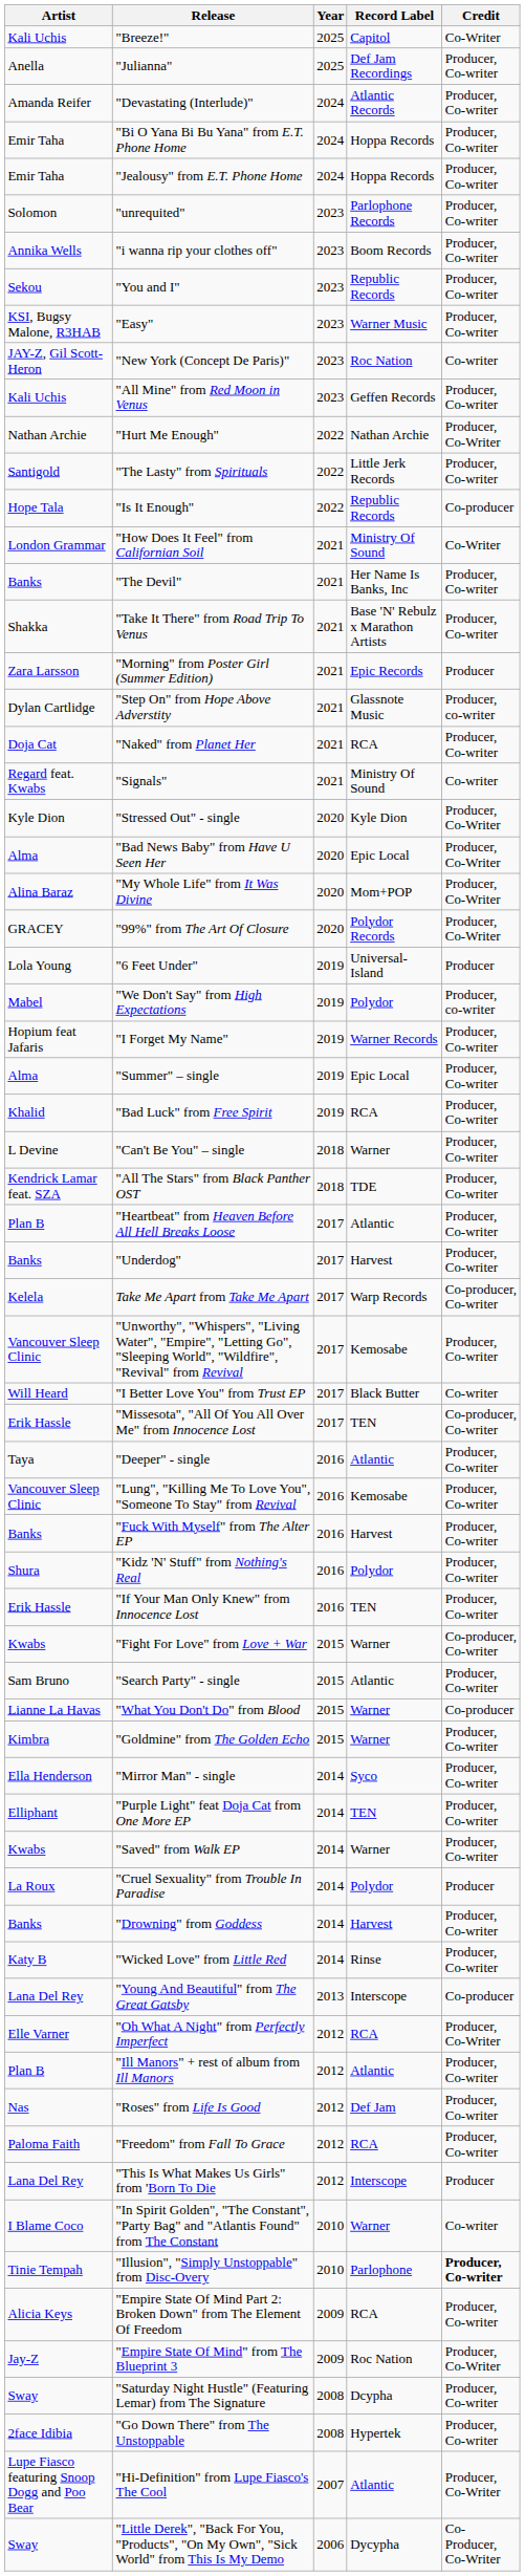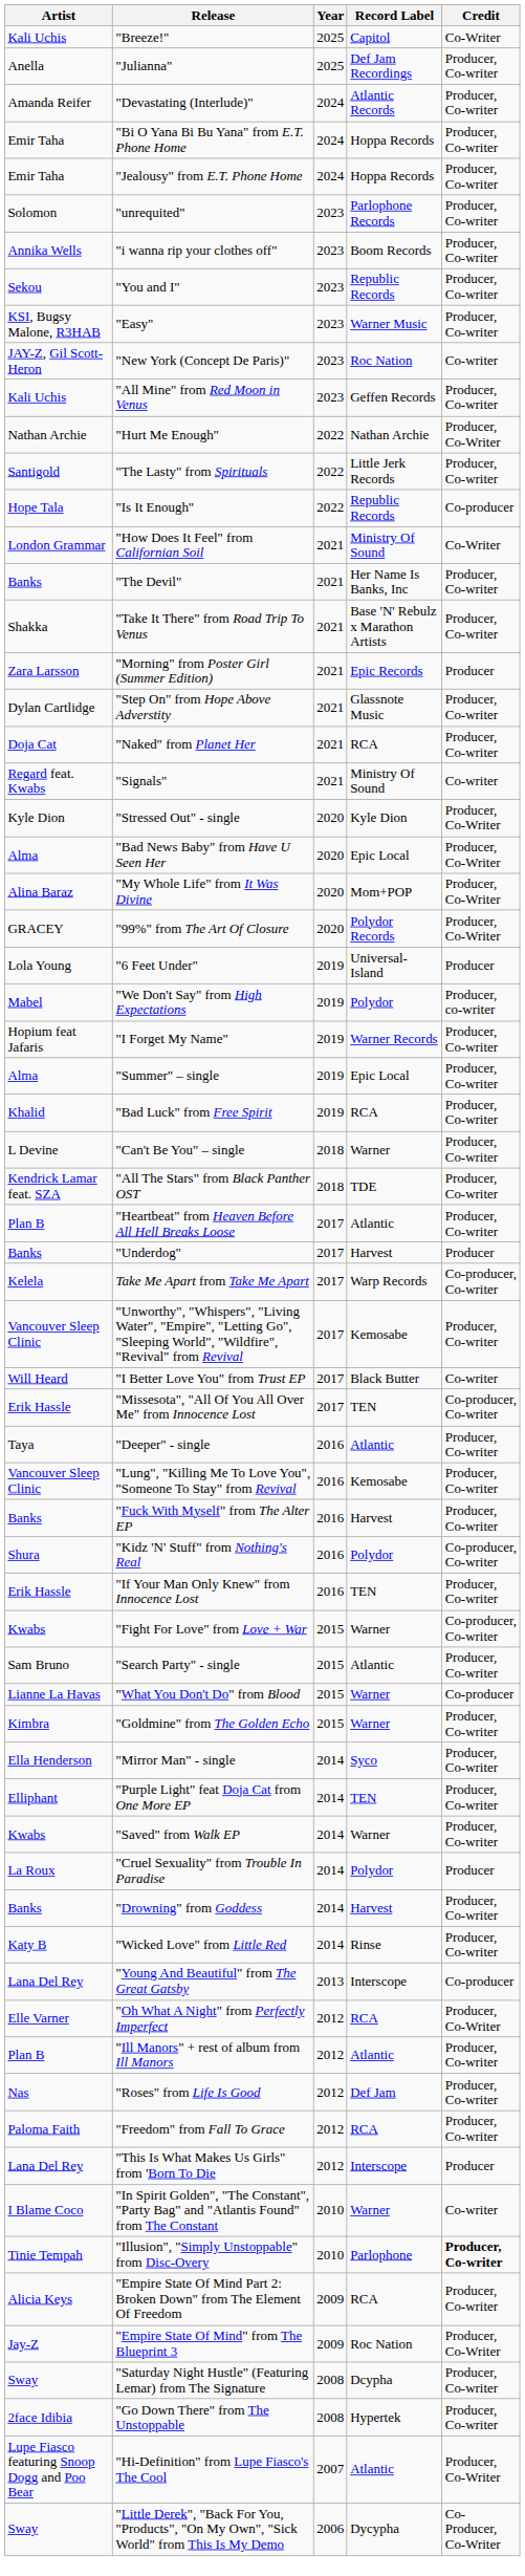 <table class="wikitable sortable">
 <tr>
 <th>Artist</th>
 <th>Release</th>
 <th>Year</th>
 <th>Record Label</th>
 <th>Credit</th>
 </tr>
 <tr>
 <td><a href='#'>Kali Uchis</a></td>
 <td>"Breeze!"</td>
 <td>2025</td>
 <td><a href='#'>Capitol</a></td>
 <td>Co-Writer</td>
 </tr>
 <tr>
 <td>Anella</td>
 <td>"Julianna"</td>
 <td>2025</td>
 <td><a href='#'>Def Jam Recordings</a></td>
 <td>Producer, Co-writer</td>
 </tr>
 <tr>
 <td>Amanda Reifer</td>
 <td>"Devastating (Interlude)"</td>
 <td>2024</td>
 <td><a href='#'>Atlantic Records</a></td>
 <td>Producer, Co-writer</td>
 </tr>
 <tr>
 <td>Emir Taha</td>
 <td>"Bi O Yana Bi Bu Yana" from <em>E.T. Phone Home</em></td>
 <td>2024</td>
 <td>Hoppa Records</td>
 <td>Producer, Co-writer</td>
 </tr>
 <tr>
 <td>Emir Taha</td>
 <td>"Jealousy" from <em>E.T. Phone Home</em></td>
 <td>2024</td>
 <td>Hoppa Records</td>
 <td>Producer, Co-writer</td>
 </tr>
 <tr>
 <td>Solomon</td>
 <td>"unrequited"</td>
 <td>2023</td>
 <td><a href='#'>Parlophone Records</a></td>
 <td>Producer, Co-writer</td>
 </tr>
 <tr>
 <td><a href='#'>Annika Wells</a></td>
 <td>"i wanna rip your clothes off"</td>
 <td>2023</td>
 <td>Boom Records</td>
 <td>Producer, Co-writer</td>
 </tr>
 <tr>
 <td><a href='#'>Sekou</a></td>
 <td>"You and I"</td>
 <td>2023</td>
 <td><a href='#'>Republic Records</a></td>
 <td>Producer, Co-writer</td>
 </tr>
 <tr>
 <td><a href='#'>KSI</a>, Bugsy Malone, <a href='#'>R3HAB</a></td>
 <td>"Easy"</td>
 <td>2023</td>
 <td><a href='#'>Warner Music</a></td>
 <td>Producer, Co-writer</td>
 </tr>
 <tr>
 <td><a href='#'>JAY-Z</a>, <a href='#'>Gil Scott-Heron</a></td>
 <td>"New York (Concept De Paris)"</td>
 <td>2023</td>
 <td><a href='#'>Roc Nation</a></td>
 <td>Co-writer</td>
 </tr>
 <tr>
 <td><a href='#'>Kali Uchis</a></td>
 <td>"All Mine" from <em><a href='#'>Red Moon in Venus</a></em></td>
 <td>2023</td>
 <td>Geffen Records</td>
 <td>Producer, Co-writer</td>
 </tr>
 <tr>
 <td>Nathan Archie</td>
 <td>"Hurt Me Enough"</td>
 <td>2022</td>
 <td>Nathan Archie</td>
 <td>Producer, Co-Writer</td>
 </tr>
 <tr>
 <td><a href='#'>Santigold</a></td>
 <td>"The Lasty" from <em><a href='#'>Spirituals</a></em></td>
 <td>2022</td>
 <td>Little Jerk Records</td>
 <td>Producer, Co-writer</td>
 </tr>
 <tr>
 <td><a href='#'>Hope Tala</a></td>
 <td>"Is It Enough"</td>
 <td>2022</td>
 <td><a href='#'>Republic Records</a></td>
 <td>Co-producer</td>
 </tr>
 <tr>
 <td><a href='#'>London Grammar</a></td>
 <td>"How Does It Feel" from <em><a href='#'>Californian Soil</a></em></td>
 <td>2021</td>
 <td><a href='#'>Ministry Of Sound</a></td>
 <td>Co-Writer</td>
 </tr>
 <tr>
 <td><a href='#'>Banks</a></td>
 <td>"The Devil"</td>
 <td>2021</td>
 <td>Her Name Is Banks, Inc</td>
 <td>Producer, Co-writer</td>
 </tr>
 <tr>
 <td>Shakka</td>
 <td>"Take It There" from <em>Road Trip To Venus</em></td>
 <td>2021</td>
 <td>Base 'N' Rebulz x Marathon Artists</td>
 <td>Producer, Co-writer</td>
 </tr>
 <tr>
 <td><a href='#'>Zara Larsson</a></td>
 <td>"Morning" from <em>Poster Girl (Summer Edition)</em></td>
 <td>2021</td>
 <td><a href='#'>Epic Records</a></td>
 <td>Producer</td>
 </tr>
 <tr>
 <td>Dylan Cartlidge</td>
 <td>"Step On" from <em>Hope Above Adverstity</em></td>
 <td>2021</td>
 <td>Glassnote Music</td>
-<td>Producer, co-writer</td>
+<td>Producer, Co-writer</td>
 </tr>
 <tr>
 <td><a href='#'>Doja Cat</a></td>
 <td>"Naked" from <em><a href='#'>Planet Her</a></em></td>
 <td>2021</td>
 <td>RCA</td>
 <td>Producer, Co-writer</td>
 </tr>
 <tr>
 <td><a href='#'>Regard</a> feat. <a href='#'>Kwabs</a></td>
 <td>"Signals"</td>
 <td>2021</td>
 <td>Ministry Of Sound</td>
 <td>Co-writer</td>
 </tr>
 <tr>
 <td>Kyle Dion</td>
 <td>"Stressed Out" - single</td>
 <td>2020</td>
 <td>Kyle Dion</td>
 <td>Producer, Co-Writer</td>
 </tr>
 <tr>
 <td><a href='#'>Alma</a></td>
 <td>"Bad News Baby" from <em>Have U Seen Her</em></td>
 <td>2020</td>
 <td>Epic Local</td>
 <td>Producer, Co-Writer</td>
 </tr>
 <tr>
 <td><a href='#'>Alina Baraz</a></td>
 <td>"My Whole Life" from <em><a href='#'>It Was Divine</a></em></td>
 <td>2020</td>
 <td>Mom+POP</td>
 <td>Producer, Co-Writer</td>
 </tr>
 <tr>
 <td>GRACEY</td>
 <td>"99%" from <em>The Art Of Closure</em></td>
 <td>2020</td>
 <td><a href='#'>Polydor Records</a></td>
 <td>Producer, Co-Writer</td>
 </tr>
 <tr>
 <td>Lola Young</td>
 <td>"6 Feet Under"</td>
 <td>2019</td>
 <td>Universal- Island</td>
 <td>Producer</td>
 </tr>
 <tr>
 <td><a href='#'>Mabel</a></td>
 <td>"We Don't Say" from <em><a href='#'>High Expectations</a></em></td>
 <td>2019</td>
 <td><a href='#'>Polydor</a></td>
 <td>Producer, co-writer</td>
 </tr>
 <tr>
 <td>Hopium feat Jafaris</td>
 <td>"I Forget My Name"</td>
 <td>2019</td>
 <td><a href='#'>Warner Records</a></td>
 <td>Producer, Co-writer</td>
 </tr>
 <tr>
 <td><a href='#'>Alma</a></td>
 <td>"Summer" – single</td>
 <td>2019</td>
 <td>Epic Local</td>
 <td>Producer, Co-writer</td>
 </tr>
 <tr>
 <td><a href='#'>Khalid</a></td>
 <td>"Bad Luck" from <em><a href='#'>Free Spirit</a></em></td>
 <td>2019</td>
 <td>RCA</td>
 <td>Producer, Co-writer</td>
 </tr>
 <tr>
 <td>L Devine</td>
 <td>"Can't Be You" – single</td>
 <td>2018</td>
 <td>Warner</td>
 <td>Producer, Co-writer</td>
 </tr>
 <tr>
 <td><a href='#'>Kendrick Lamar</a> feat. <a href='#'>SZA</a></td>
 <td>"All The Stars" from <em>Black Panther OST</em></td>
 <td>2018</td>
 <td>TDE</td>
 <td>Producer, Co-writer</td>
 </tr>
 <tr>
 <td><a href='#'>Plan B</a></td>
 <td>"Heartbeat" from <em><a href='#'>Heaven Before All Hell Breaks Loose</a></em></td>
 <td>2017</td>
 <td>Atlantic</td>
 <td>Producer, Co-writer</td>
 </tr>
 <tr>
 <td><a href='#'>Banks</a></td>
 <td>"Underdog"</td>
 <td>2017</td>
 <td>Harvest</td>
-<td>Producer, Co-writer</td>
+<td>Producer</td>
 </tr>
 <tr>
 <td><a href='#'>Kelela</a></td>
 <td><em>Take Me Apart</em> from <em><a href='#'>Take Me Apart</a></em></td>
 <td>2017</td>
 <td>Warp Records</td>
 <td>Co-producer, Co-writer</td>
 </tr>
 <tr>
 <td><a href='#'>Vancouver Sleep Clinic</a></td>
 <td>"Unworthy", "Whispers", "Living Water", "Empire", "Letting Go", "Sleeping World", "Wildfire", "Revival" from <em><a href='#'>Revival</a></em></td>
 <td>2017</td>
 <td>Kemosabe</td>
 <td>Producer, Co-writer</td>
 </tr>
 <tr>
 <td><a href='#'>Will Heard</a></td>
 <td>"I Better Love You" from <em>Trust EP</em></td>
 <td>2017</td>
 <td>Black Butter</td>
 <td>Co-writer</td>
 </tr>
 <tr>
 <td><a href='#'>Erik Hassle</a></td>
 <td>"Missesota", "All Of You All Over Me" from <em>Innocence Lost</em></td>
 <td>2017</td>
 <td>TEN</td>
 <td>Co-producer, Co-writer</td>
 </tr>
 <tr>
 <td>Taya</td>
 <td>"Deeper" - single</td>
 <td>2016</td>
 <td><a href='#'>Atlantic</a></td>
 <td>Producer, Co-writer</td>
 </tr>
 <tr>
 <td><a href='#'>Vancouver Sleep Clinic</a></td>
 <td>"Lung", "Killing Me To Love You", "Someone To Stay" from <em><a href='#'>Revival</a></em></td>
 <td>2016</td>
 <td>Kemosabe</td>
 <td>Producer, Co-writer</td>
 </tr>
 <tr>
 <td><a href='#'>Banks</a></td>
 <td>"<a href='#'>Fuck With Myself</a>" from <em>The Alter EP</em></td>
 <td>2016</td>
 <td>Harvest</td>
 <td>Producer, Co-writer</td>
 </tr>
 <tr>
 <td><a href='#'>Shura</a></td>
 <td>"Kidz 'N' Stuff" from <em><a href='#'>Nothing's Real</a></em></td>
 <td>2016</td>
 <td><a href='#'>Polydor</a></td>
-<td>Producer, Co-writer</td>
+<td>Co-producer, Co-writer</td>
 </tr>
 <tr>
 <td><a href='#'>Erik Hassle</a></td>
 <td>"If Your Man Only Knew" from <em>Innocence Lost</em></td>
 <td>2016</td>
 <td>TEN</td>
 <td>Producer, Co-writer</td>
 </tr>
 <tr>
 <td><a href='#'>Kwabs</a></td>
 <td>"Fight For Love" from <em><a href='#'>Love + War</a></em></td>
 <td>2015</td>
 <td>Warner</td>
 <td>Co-producer, Co-writer</td>
 </tr>
 <tr>
 <td>Sam Bruno</td>
 <td>"Search Party" - single</td>
 <td>2015</td>
 <td>Atlantic</td>
 <td>Producer, Co-writer</td>
 </tr>
 <tr>
 <td><a href='#'>Lianne La Havas</a></td>
 <td>"<a href='#'>What You Don't Do</a>" from <em>Blood</em></td>
 <td>2015</td>
 <td><a href='#'>Warner</a></td>
 <td>Co-producer</td>
 </tr>
 <tr>
 <td><a href='#'>Kimbra</a></td>
 <td>"Goldmine" from <em><a href='#'>The Golden Echo</a></em></td>
 <td>2015</td>
 <td><a href='#'>Warner</a></td>
 <td>Producer, Co-writer</td>
 </tr>
 <tr>
 <td><a href='#'>Ella Henderson</a></td>
 <td>"Mirror Man" -  single</td>
 <td>2014</td>
 <td><a href='#'>Syco</a></td>
 <td>Producer, Co-writer</td>
 </tr>
 <tr>
 <td><a href='#'>Elliphant</a></td>
 <td>"Purple Light" feat <a href='#'>Doja Cat</a> from <em>One More EP</em></td>
 <td>2014</td>
 <td><a href='#'>TEN</a></td>
 <td>Producer, Co-writer</td>
 </tr>
 <tr>
 <td><a href='#'>Kwabs</a></td>
 <td>"Saved" from <em>Walk EP</em></td>
 <td>2014</td>
 <td>Warner</td>
 <td>Producer, Co-writer</td>
 </tr>
 <tr>
 <td><a href='#'>La Roux</a></td>
 <td>"Cruel Sexuality" from <em>Trouble In Paradise</em></td>
 <td>2014</td>
 <td><a href='#'>Polydor</a></td>
 <td>Producer</td>
 </tr>
 <tr>
 <td><a href='#'>Banks</a></td>
 <td>"<a href='#'>Drowning</a>" from <em><a href='#'>Goddess</a></em></td>
 <td>2014</td>
 <td><a href='#'>Harvest</a></td>
 <td>Producer, Co-writer</td>
 </tr>
 <tr>
 <td><a href='#'>Katy B</a></td>
 <td>"Wicked Love" from <em><a href='#'>Little Red</a></em></td>
 <td>2014</td>
 <td>Rinse</td>
 <td>Producer, Co-writer</td>
 </tr>
 <tr>
 <td><a href='#'>Lana Del Rey</a></td>
 <td>"<a href='#'>Young And Beautiful</a>" from <em><a href='#'>The Great Gatsby</a></em></td>
 <td>2013</td>
 <td>Interscope</td>
 <td>Co-producer</td>
 </tr>
 <tr>
 <td><a href='#'>Elle Varner</a></td>
 <td>"<a href='#'>Oh What A Night</a>" from <em><a href='#'>Perfectly Imperfect</a></em></td>
 <td>2012</td>
 <td><a href='#'>RCA</a></td>
 <td>Producer, Co-Writer</td>
 </tr>
 <tr>
 <td><a href='#'>Plan B</a></td>
 <td>"<a href='#'>Ill Manors</a>" + rest of album from <em><a href='#'>Ill Manors</a></em></td>
 <td>2012</td>
 <td><a href='#'>Atlantic</a></td>
 <td>Producer, Co-writer</td>
 </tr>
 <tr>
 <td><a href='#'>Nas</a></td>
 <td>"Roses" from <em><a href='#'>Life Is Good</a></em></td>
 <td>2012</td>
 <td><a href='#'>Def Jam</a></td>
 <td>Producer, Co-writer</td>
 </tr>
 <tr>
 <td><a href='#'>Paloma Faith</a></td>
 <td>"Freedom" from <em>Fall To Grace</em></td>
 <td>2012</td>
 <td><a href='#'>RCA</a></td>
 <td>Producer, Co-writer</td>
 </tr>
 <tr>
 <td><a href='#'>Lana Del Rey</a></td>
 <td>"This Is What Makes Us Girls" from '<a href='#'>Born To Die</a><em></td>
 <td>2012</td>
 <td><a href='#'>Interscope</a></td>
 <td>Producer</td>
 </tr>
 <tr>
 <td><a href='#'>I Blame Coco</a></td>
 <td>"In Spirit Golden", "The Constant", "Party Bag" and "Atlantis Found" from </em><a href='#'>The Constant</a><em></td>
 <td>2010</td>
 <td><a href='#'>Warner</a></td>
 <td>Co-writer</td>
 </tr>
 <tr>
 <td><a href='#'>Tinie Tempah</a></td>
 <td>"Illusion", "<a href='#'>Simply Unstoppable</a>" from </em><a href='#'>Disc-Overy</a><em></td>
 <td>2010</td>
 <td><a href='#'>Parlophone</a></td>
 <td><strong>Producer, Co-writer</strong></td>
 </tr>
 <tr>
 <td><a href='#'>Alicia Keys</a></td>
 <td>"Empire State Of Mind Part 2: Broken Down" from </em>The Element Of Freedom<em></td>
 <td>2009</td>
 <td>RCA</td>
 <td>Producer, Co-writer</td>
 </tr>
 <tr>
 <td><a href='#'>Jay-Z</a></td>
 <td>"<a href='#'>Empire State Of Mind</a>" from </em><a href='#'>The Blueprint 3</a><em></td>
 <td>2009</td>
 <td>Roc Nation</td>
 <td>Producer, Co-Writer</td>
 </tr>
 <tr>
 <td><a href='#'>Sway</a></td>
 <td>"Saturday Night Hustle" (Featuring Lemar) from </em>The Signature<em></td>
 <td>2008</td>
 <td>Dcypha</td>
 <td>Producer, Co-writer</td>
 </tr>
 <tr>
 <td><a href='#'>2face Idibia</a></td>
 <td>"Go Down There" from </em><a href='#'>The Unstoppable</a><em></td>
 <td>2008</td>
 <td>Hypertek</td>
 <td>Producer, Co-writer</td>
 </tr>
 <tr>
 <td><a href='#'>Lupe Fiasco</a> featuring <a href='#'>Snoop Dogg</a> and <a href='#'>Poo Bear</a></td>
 <td>"Hi-Definition" from </em><a href='#'>Lupe Fiasco's The Cool</a><em></td>
 <td>2007</td>
 <td><a href='#'>Atlantic</a></td>
 <td>Producer, Co-Writer</td>
 </tr>
 <tr>
 <td><a href='#'>Sway</a></td>
 <td>"<a href='#'>Little Derek</a>", "Back For You, "Products", "On My Own", "Sick World" from </em><a href='#'>This Is My Demo</a><em></td>
 <td>2006</td>
 <td>Dycypha</td>
 <td>Co-Producer, Co-Writer</td>
 </tr>
 </table>
